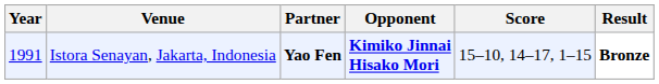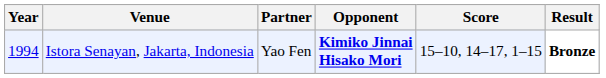 <table class="sortable wikitable" style="font-size: 90%;">
 <tr>
 <th>Year</th>
 <th>Venue</th>
 <th>Partner</th>
 <th>Opponent</th>
 <th>Score</th>
 <th>Result</th>
 </tr>
 <tr style="background:#ECF2FF">
-<td align="center"><a href='#'>1991</a></td>
+<td align="center"><a href='#'>1994</a></td>
 <td align="left"><a href='#'>Istora Senayan</a>, <a href='#'>Jakarta, Indonesia</a></td>
-<td align="left"><strong> Yao Fen</strong></td>
+<td align="left"> Yao Fen</td>
 <td align="left"><strong> <a href='#'>Kimiko Jinnai</a> <br>  <a href='#'>Hisako Mori</a></strong></td>
 <td align="left">15–10, 14–17, 1–15</td>
 <td style="text-align:left; background:white"> <strong>Bronze</strong></td>
 </tr>
 </table>
